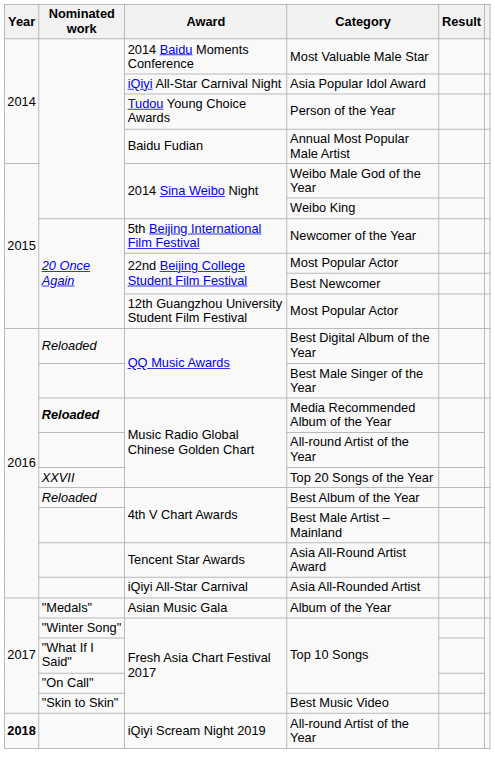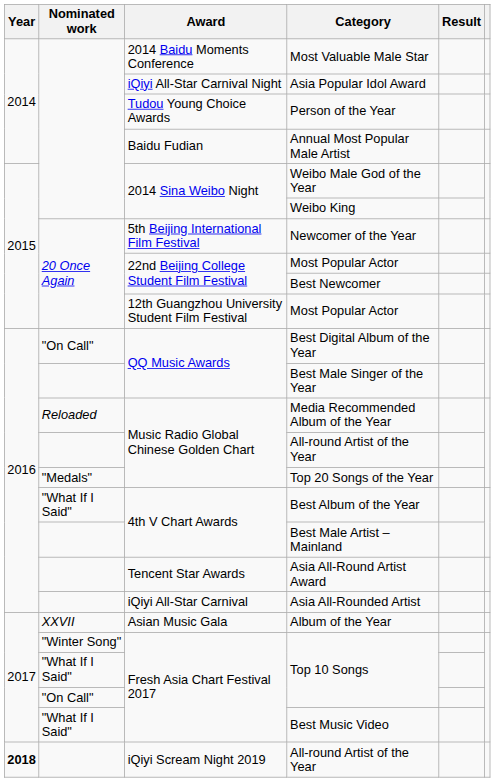 <table class="wikitable">
 <tr>
 <th width=10>Year</th>
 <th>Nominated work</th>
 <th>Award</th>
 <th>Category</th>
 <th>Result</th>
 <th class="unsortable"></th>
 </tr>
 <tr>
 <td rowspan="4">2014</td>
 <td rowspan="6"></td>
 <td>2014 <a href='#'>Baidu</a> Moments Conference</td>
 <td>Most Valuable Male Star</td>
 <td></td>
 <td></td>
 </tr>
 <tr>
 <td><a href='#'>iQiyi</a> All-Star Carnival Night</td>
 <td>Asia Popular Idol Award</td>
 <td></td>
 <td></td>
 </tr>
 <tr>
 <td><a href='#'>Tudou</a> Young Choice Awards</td>
 <td>Person of the Year</td>
 <td></td>
 <td></td>
 </tr>
 <tr>
 <td>Baidu Fudian</td>
 <td>Annual Most Popular Male Artist</td>
 <td></td>
 <td></td>
 </tr>
 <tr>
 <td rowspan="6">2015</td>
 <td rowspan="2">2014 <a href='#'>Sina Weibo</a> Night</td>
 <td>Weibo Male God of the Year</td>
 <td></td>
 <td rowspan=2></td>
 </tr>
 <tr>
 <td>Weibo King</td>
 <td></td>
 </tr>
 <tr>
 <td rowspan="4"><em><a href='#'>20 Once Again</a></em></td>
 <td>5th <a href='#'>Beijing International Film Festival</a></td>
 <td>Newcomer of the Year</td>
 <td></td>
 <td></td>
 </tr>
 <tr>
 <td rowspan=2>22nd <a href='#'>Beijing College Student Film Festival</a></td>
 <td>Most Popular Actor</td>
 <td></td>
 <td></td>
 </tr>
 <tr>
 <td>Best Newcomer</td>
 <td></td>
 <td></td>
 </tr>
 <tr>
 <td>12th Guangzhou University Student Film Festival</td>
 <td>Most Popular Actor</td>
 <td></td>
 <td></td>
 </tr>
 <tr>
 <td rowspan="9">2016</td>
-<td><em>Reloaded</em></td>
+<td>"On Call"</td>
 <td rowspan="2"><a href='#'>QQ Music Awards</a></td>
 <td>Best Digital Album of the Year</td>
 <td></td>
 <td rowspan=2></td>
 </tr>
 <tr>
 <td></td>
 <td>Best Male Singer of the Year</td>
 <td></td>
 </tr>
 <tr>
-<td rowspan="1"><strong><em>Reloaded</em></strong></td>
+<td rowspan="1"><em>Reloaded</em></td>
 <td rowspan="3">Music Radio Global Chinese Golden Chart</td>
 <td>Media Recommended Album of the Year</td>
 <td></td>
 <td rowspan=3></td>
 </tr>
 <tr>
 <td></td>
 <td>All-round Artist of the Year</td>
 <td></td>
 </tr>
 <tr>
-<td><em>XXVII</em></td>
+<td>"Medals"</td>
 <td>Top 20 Songs of the Year</td>
 <td></td>
 </tr>
 <tr>
-<td><em>Reloaded</em></td>
+<td>"What If I Said"</td>
 <td rowspan="2">4th V Chart Awards</td>
 <td>Best Album of the Year</td>
 <td></td>
 <td rowspan=2></td>
 </tr>
 <tr>
 <td></td>
 <td>Best Male Artist – Mainland</td>
 <td></td>
 </tr>
 <tr>
 <td></td>
 <td>Tencent Star Awards</td>
 <td>Asia All-Round Artist Award</td>
 <td></td>
 <td></td>
 </tr>
 <tr>
 <td></td>
 <td>iQiyi All-Star Carnival</td>
 <td>Asia All-Rounded Artist</td>
 <td></td>
 <td></td>
 </tr>
 <tr>
 <td rowspan=5>2017</td>
-<td>"Medals"</td>
+<td><em>XXVII</em></td>
 <td>Asian Music Gala</td>
 <td>Album of the Year</td>
 <td></td>
 <td></td>
 </tr>
 <tr>
 <td>"Winter Song"</td>
 <td rowspan=4>Fresh Asia Chart Festival 2017</td>
 <td rowspan=3>Top 10 Songs</td>
 <td></td>
 <td rowspan=4></td>
 </tr>
 <tr>
 <td>"What If I Said"</td>
 <td></td>
 </tr>
 <tr>
 <td>"On Call"</td>
 <td></td>
 </tr>
 <tr>
-<td>"Skin to Skin"</td>
+<td>"What If I Said"</td>
 <td>Best Music Video</td>
 <td></td>
 </tr>
 <tr>
 <td><strong>2018</strong></td>
 <td></td>
 <td>iQiyi Scream Night 2019</td>
 <td>All-round Artist of the Year</td>
 <td></td>
 <td></td>
 </tr>
 </table>
